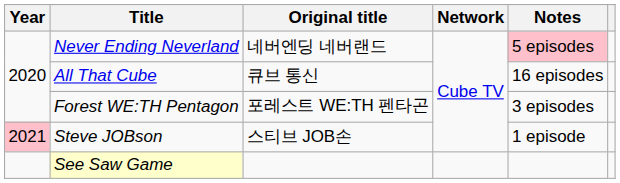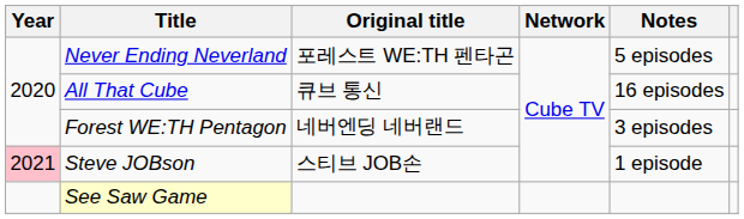 <table class="wikitable">
 <tr>
 <th>Year</th>
 <th>Title</th>
 <th>Original title</th>
 <th>Network</th>
 <th>Notes</th>
 <th></th>
 </tr>
 <tr>
 <td rowspan="3">2020</td>
 <td><em><a href='#'>Never Ending Neverland</a></em></td>
-<td>네버엔딩 네버랜드</td>
+<td>포레스트 WE:TH 펜타곤</td>
 <td rowspan="4"><a href='#'>Cube TV</a></td>
-<td style="background: pink;">5 episodes</td>
+<td>5 episodes</td>
 <td></td>
 </tr>
 <tr>
 <td><em><a href='#'>All That Cube</a></em></td>
 <td>큐브 통신</td>
 <td>16 episodes</td>
 <td></td>
 </tr>
 <tr>
 <td><em>Forest WE:TH Pentagon</em></td>
-<td>포레스트 WE:TH 펜타곤</td>
+<td>네버엔딩 네버랜드</td>
 <td>3 episodes</td>
 <td></td>
 </tr>
 <tr>
 <td style="background: pink;">2021</td>
 <td><em>Steve JOBson</em></td>
 <td>스티브 JOB손</td>
 <td>1 episode</td>
 <td></td>
 </tr>
 <tr>
 <td></td>
 <td style="background:#ffc;"><em>See Saw Game</em> </td>
 <td></td>
 <td></td>
 <td></td>
 <td></td>
 </tr>
 </table>
